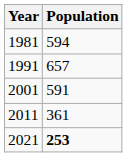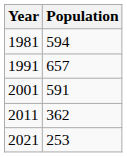 <table class=wikitable>
 <tr>
 <th>Year</th>
 <th>Population</th>
 </tr>
 <tr>
 <td>1981</td>
 <td>594</td>
 </tr>
 <tr>
 <td>1991</td>
 <td>657</td>
 </tr>
 <tr>
 <td>2001</td>
 <td>591</td>
 </tr>
 <tr>
 <td>2011</td>
-<td>361</td>
+<td>362</td>
 </tr>
 <tr>
 <td>2021</td>
-<td><strong>253</strong></td>
+<td>253</td>
 </tr>
 </table>
